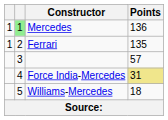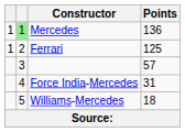 <table class="wikitable" style="font-size: 85%;">
 <tr>
 <th></th>
 <th></th>
 <th>Constructor</th>
 <th>Points</th>
 </tr>
 <tr>
 <td align="left"> 1</td>
 <td align="center" style="background: lightgreen;">1</td>
 <td> <a href='#'>Mercedes</a></td>
 <td align="left">136</td>
 </tr>
 <tr>
 <td align="left"> 1</td>
 <td align="center">2</td>
 <td> <a href='#'>Ferrari</a></td>
-<td align="left">135</td>
+<td align="left">125</td>
 </tr>
 <tr>
 <td align="left"></td>
 <td align="center">3</td>
 <td></td>
 <td align="left">57</td>
 </tr>
 <tr>
 <td align="left"></td>
 <td align="center">4</td>
 <td> <a href='#'>Force India</a>-<a href='#'>Mercedes</a></td>
-<td align="left" style="background: khaki;">31</td>
+<td align="left">31</td>
 </tr>
 <tr>
 <td align="left"></td>
 <td align="center">5</td>
 <td> <a href='#'>Williams</a>-<a href='#'>Mercedes</a></td>
 <td align="left">18</td>
 </tr>
 <tr>
 <th colspan=4>Source:</th>
 </tr>
 </table>
